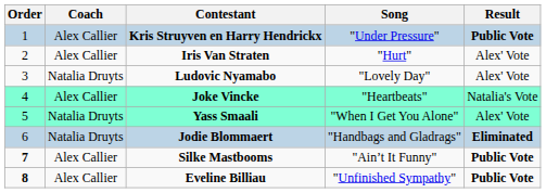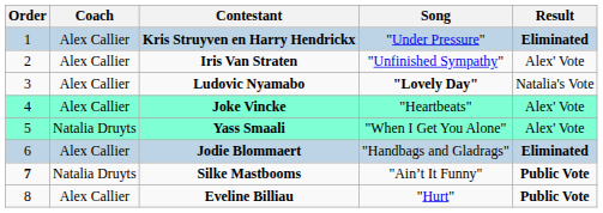 <table class="wikitable sortable" style="text-align: center; width: auto;">
 <tr>
 <th>Order</th>
 <th>Coach</th>
 <th>Contestant</th>
 <th>Song</th>
 <th>Result</th>
 </tr>
 <tr style="background:#bcd4e6;">
 <td>1</td>
 <td>Alex Callier</td>
 <td><strong>Kris Struyven en Harry Hendrickx</strong></td>
 <td>"<a href='#'>Under Pressure</a>"</td>
-<td><strong>Public Vote</strong></td>
+<td><strong>Eliminated</strong></td>
 </tr>
 <tr>
 <td>2</td>
 <td>Alex Callier</td>
 <td><strong>Iris Van Straten</strong></td>
-<td>"<a href='#'>Hurt</a>"</td>
+<td>"<a href='#'>Unfinished Sympathy</a>"</td>
 <td>Alex' Vote</td>
 </tr>
 <tr>
 <td>3</td>
-<td>Natalia Druyts</td>
+<td>Alex Callier</td>
 <td><strong>Ludovic Nyamabo</strong></td>
-<td>"Lovely Day"</td>
-<td>Alex' Vote</td>
+<td><strong>"Lovely Day"</strong></td>
+<td>Natalia's Vote</td>
 </tr>
 <tr style="background:Aquamarine;">
 <td>4</td>
 <td>Alex Callier</td>
 <td><strong>Joke Vincke</strong></td>
 <td>"Heartbeats"</td>
-<td>Natalia's Vote</td>
+<td>Alex' Vote</td>
 </tr>
 <tr style="background:Aquamarine;">
 <td>5</td>
 <td>Natalia Druyts</td>
 <td><strong>Yass Smaali</strong></td>
 <td>"When I Get You Alone"</td>
 <td>Alex' Vote</td>
 </tr>
 <tr style="background:#bcd4e6;">
 <td>6</td>
-<td>Natalia Druyts</td>
+<td>Alex Callier</td>
 <td><strong>Jodie Blommaert</strong></td>
 <td>"Handbags and Gladrags"</td>
 <td><strong>Eliminated</strong></td>
 </tr>
 <tr>
 <td><strong>7</strong></td>
-<td>Alex Callier</td>
+<td>Natalia Druyts</td>
 <td><strong>Silke Mastbooms</strong></td>
 <td>"Ain’t It Funny"</td>
 <td><strong>Public Vote</strong></td>
 </tr>
 <tr>
-<td><strong>8</strong></td>
+<td>8</td>
 <td>Alex Callier</td>
 <td><strong>Eveline Billiau</strong></td>
-<td>"<a href='#'>Unfinished Sympathy</a>"</td>
+<td>"<a href='#'>Hurt</a>"</td>
 <td><strong>Public Vote</strong></td>
 </tr>
 </table>
